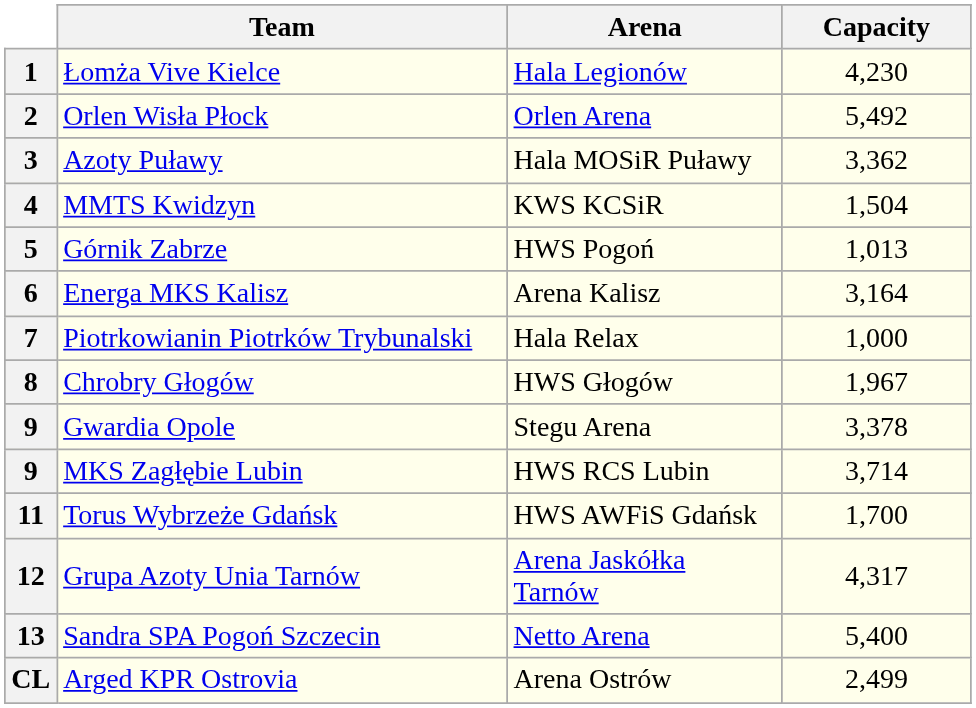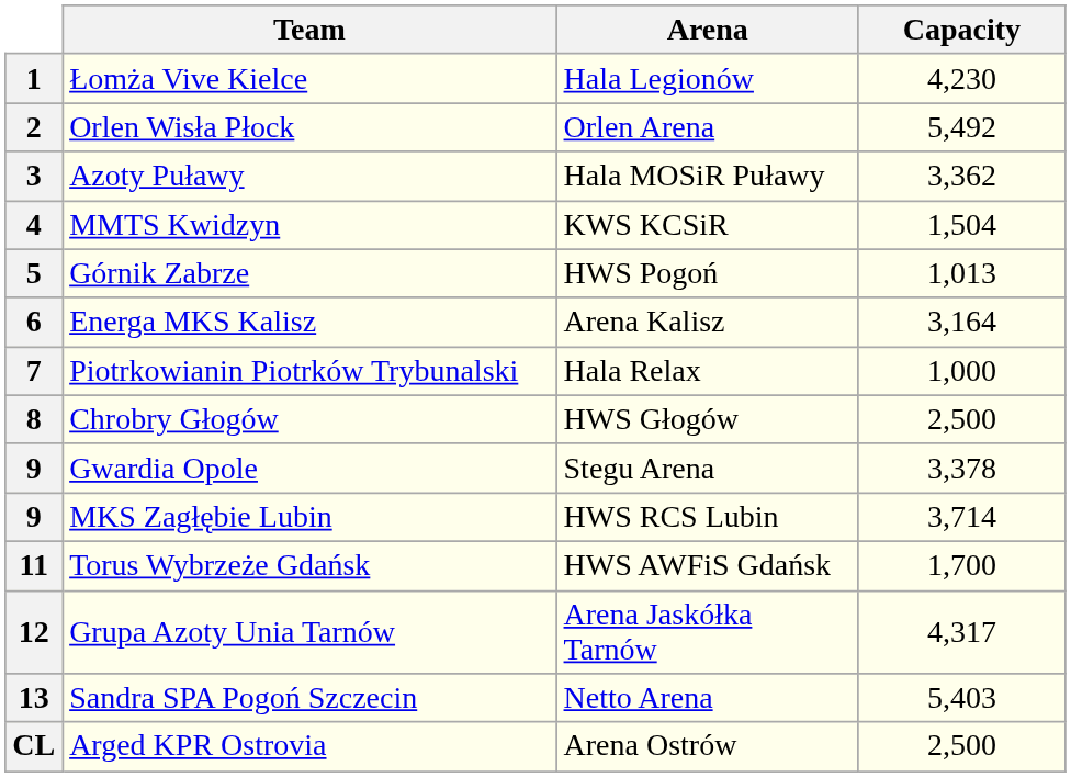 <table class="wikitable" style="border:none; background:none">
 <tr>
 <th style="border:none; background:none"></th>
 <th width=250px>Team</th>
 <th width=150px>Arena</th>
 <th width=100px>Capacity</th>
 </tr>
 <tr bgcolor=#FFFFEB>
 <th>1</th>
 <td><a href='#'>Łomża Vive Kielce</a> </td>
 <td><a href='#'>Hala Legionów</a></td>
 <td align="center">4,230</td>
 </tr>
 <tr bgcolor=#FFFFEB>
 <th>2</th>
 <td><a href='#'>Orlen Wisła Płock</a></td>
 <td><a href='#'>Orlen Arena</a></td>
 <td align="center">5,492</td>
 </tr>
 <tr bgcolor=#FFFFEB>
 <th>3</th>
 <td><a href='#'>Azoty Puławy</a></td>
 <td>Hala MOSiR Puławy</td>
 <td align="center">3,362</td>
 </tr>
 <tr bgcolor=#FFFFEB>
 <th>4</th>
 <td><a href='#'>MMTS Kwidzyn</a></td>
 <td>KWS KCSiR</td>
 <td align="center">1,504</td>
 </tr>
 <tr bgcolor=#FFFFEB>
 <th>5</th>
 <td><a href='#'>Górnik Zabrze</a></td>
 <td>HWS Pogoń</td>
 <td align="center">1,013</td>
 </tr>
 <tr bgcolor=#FFFFEB>
 <th>6</th>
 <td><a href='#'>Energa MKS Kalisz</a></td>
 <td>Arena Kalisz</td>
 <td align="center">3,164</td>
 </tr>
 <tr bgcolor=#FFFFEB>
 <th>7</th>
 <td><a href='#'>Piotrkowianin Piotrków Trybunalski</a></td>
 <td>Hala Relax</td>
 <td align="center">1,000</td>
 </tr>
 <tr bgcolor=#FFFFEB>
 <th>8</th>
 <td><a href='#'>Chrobry Głogów</a></td>
 <td>HWS Głogów</td>
-<td align="center">1,967</td>
+<td align="center">2,500</td>
 </tr>
 <tr bgcolor=#FFFFEB>
 <th>9</th>
 <td><a href='#'>Gwardia Opole</a></td>
 <td>Stegu Arena</td>
 <td align="center">3,378</td>
 </tr>
 <tr bgcolor=#FFFFEB>
 <th>9</th>
 <td><a href='#'>MKS Zagłębie Lubin</a></td>
 <td>HWS RCS Lubin</td>
 <td align="center">3,714</td>
 </tr>
 <tr bgcolor=#FFFFEB>
 <th>11</th>
 <td><a href='#'>Torus Wybrzeże Gdańsk</a></td>
 <td>HWS AWFiS Gdańsk</td>
 <td align="center">1,700</td>
 </tr>
 <tr bgcolor=#FFFFEB>
 <th>12</th>
 <td><a href='#'>Grupa Azoty Unia Tarnów</a></td>
 <td><a href='#'>Arena Jaskółka Tarnów</a></td>
 <td align="center">4,317</td>
 </tr>
 <tr bgcolor=#FFFFEB>
 <th>13</th>
 <td><a href='#'>Sandra SPA Pogoń Szczecin</a></td>
 <td><a href='#'>Netto Arena</a></td>
-<td align="center">5,400</td>
+<td align="center">5,403</td>
 </tr>
 <tr bgcolor=#FFFFEB>
 <th>CL</th>
 <td><a href='#'>Arged KPR Ostrovia</a></td>
 <td>Arena Ostrów</td>
-<td align="center">2,499</td>
+<td align="center">2,500</td>
 </tr>
 </table>
